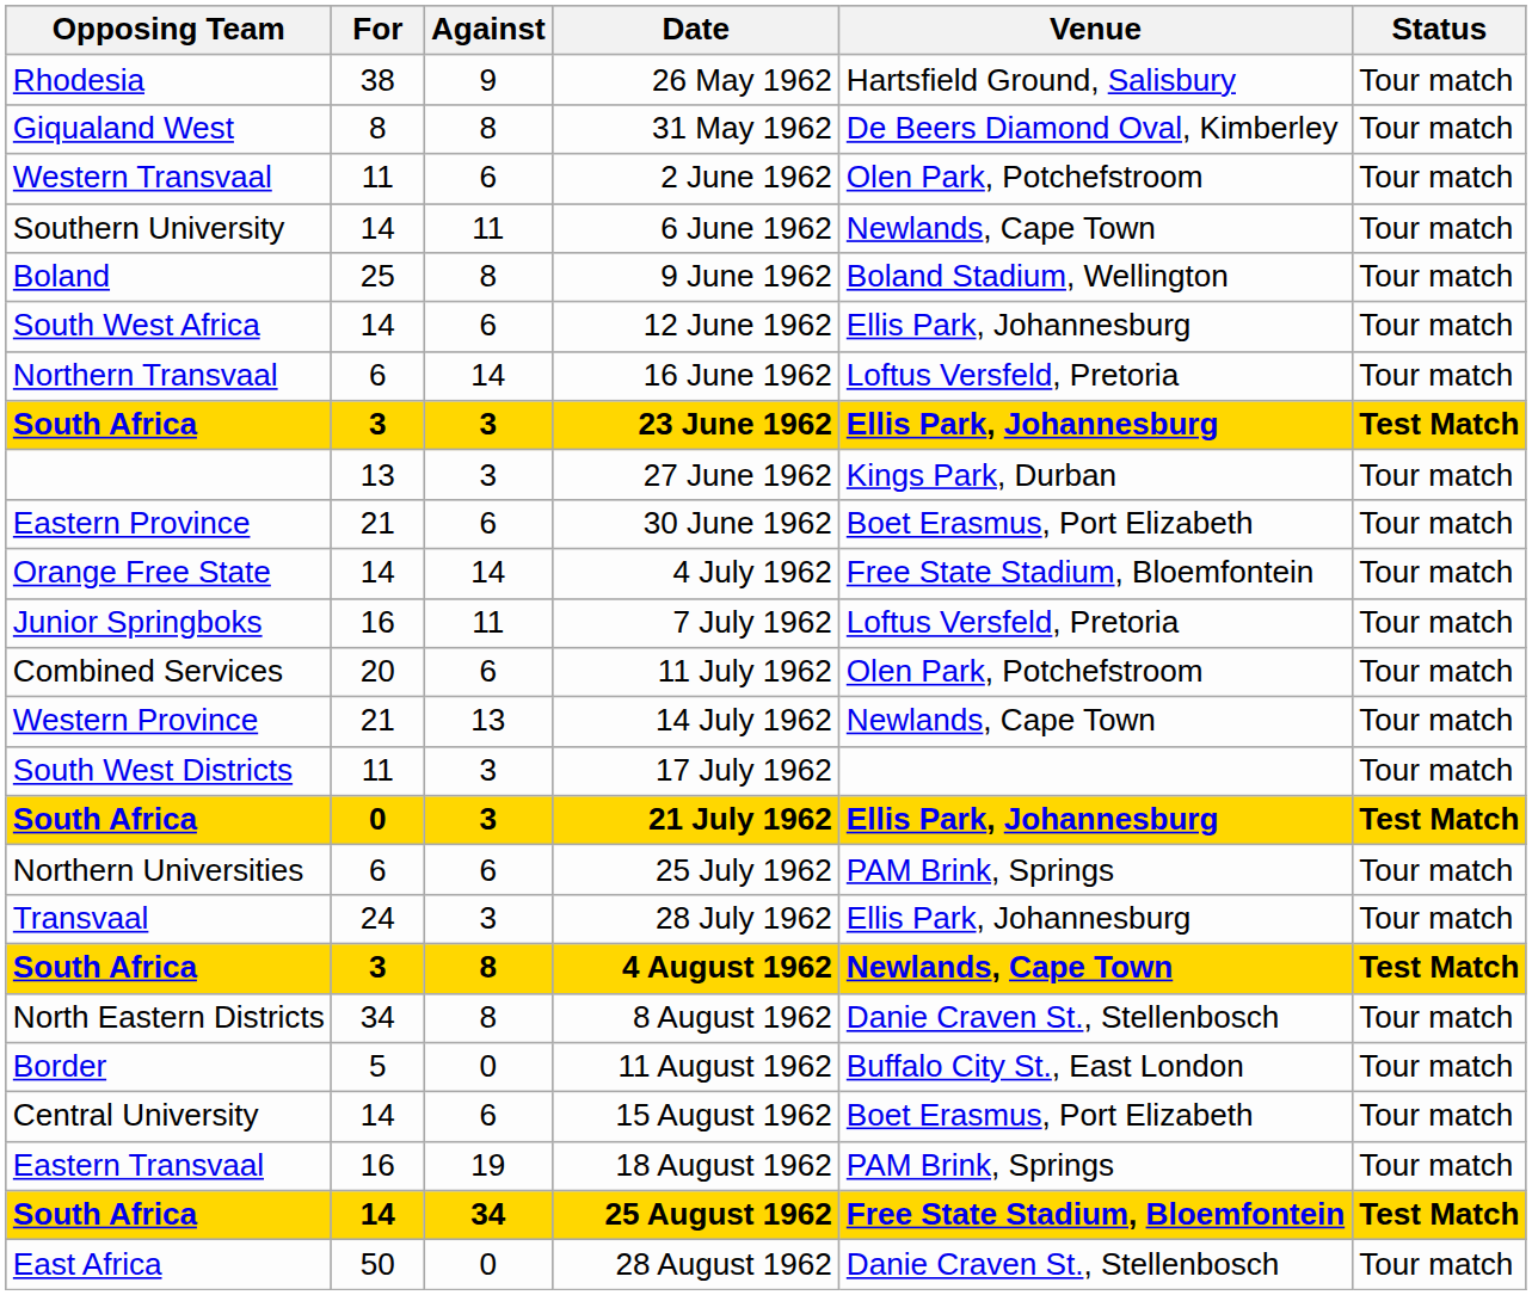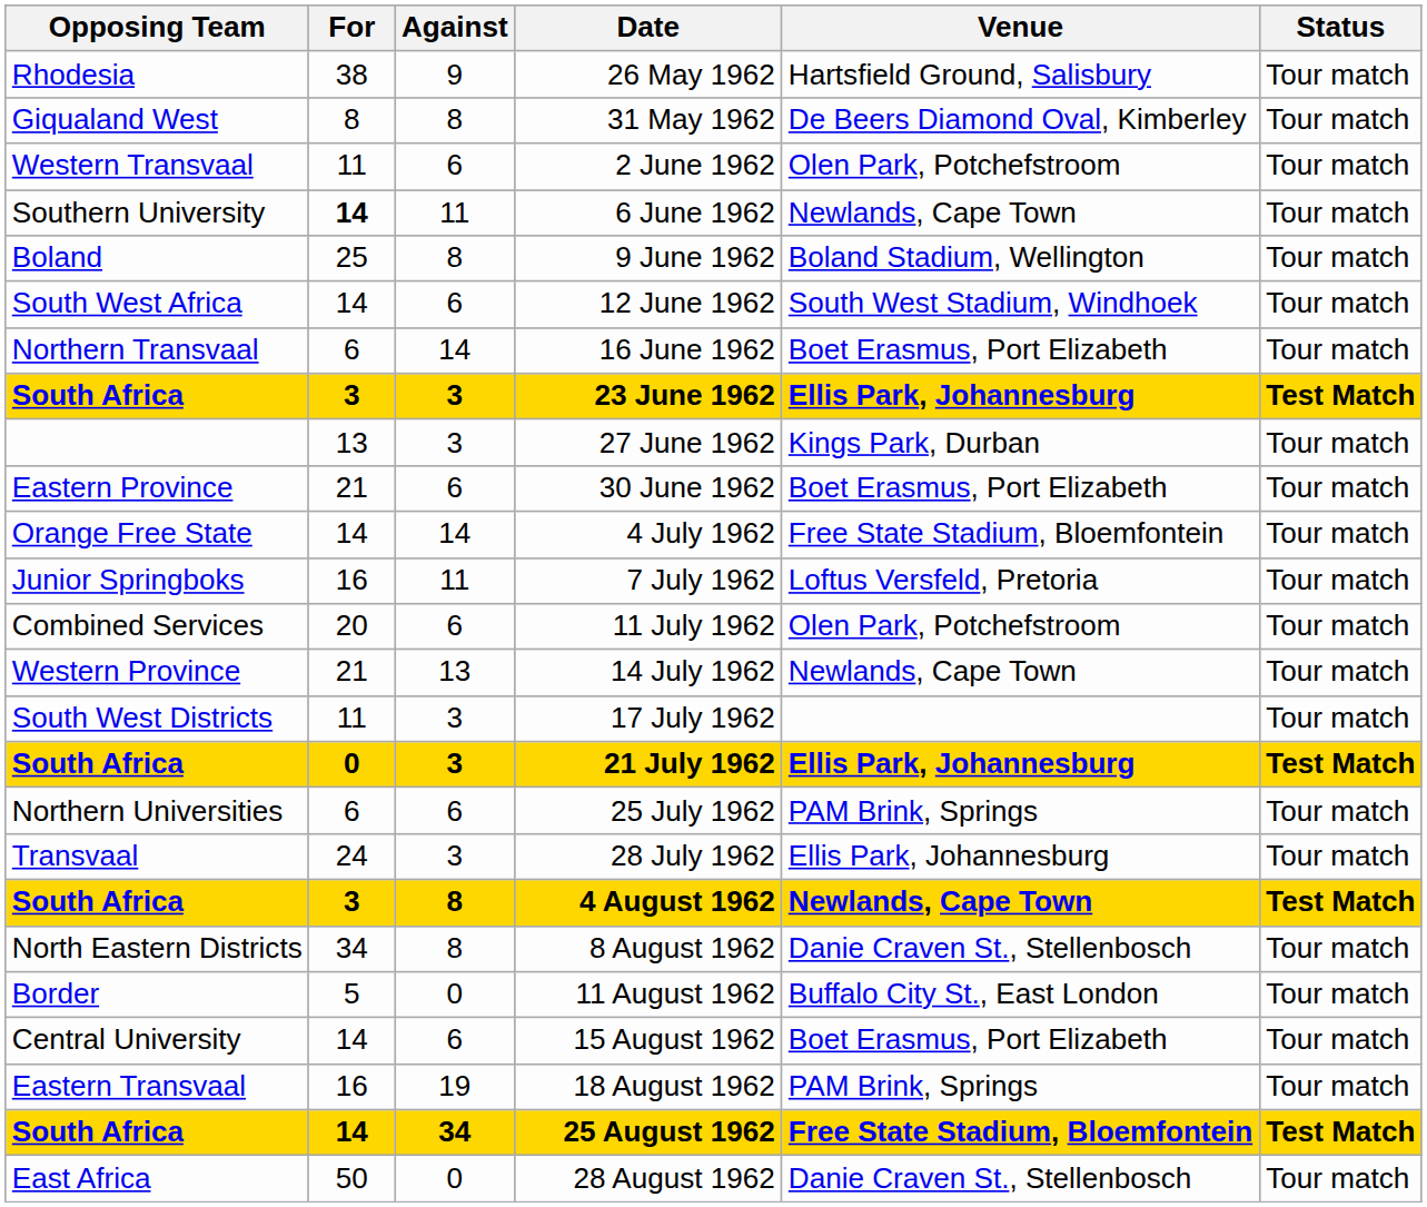 <table class=wikitable>
 <tr>
 <th>Opposing Team</th>
 <th>For</th>
 <th>Against</th>
 <th>Date</th>
 <th>Venue</th>
 <th>Status</th>
 </tr>
 <tr bgcolor=#fdfdfd>
 <td><a href='#'>Rhodesia</a></td>
 <td align=center width=40>38</td>
 <td align=center width=40>9</td>
 <td width=140 align=right>26 May 1962</td>
 <td>Hartsfield Ground, <a href='#'>Salisbury</a></td>
 <td>Tour match</td>
 </tr>
 <tr bgcolor=#fdfdfd>
 <td><a href='#'>Giqualand West</a></td>
 <td align=center width=40>8</td>
 <td align=center width=40>8</td>
 <td width=140 align=right>31 May 1962</td>
 <td><a href='#'>De Beers Diamond Oval</a>, Kimberley</td>
 <td>Tour match</td>
 </tr>
 <tr bgcolor=#fdfdfd>
 <td><a href='#'>Western Transvaal</a></td>
 <td align=center width=40>11</td>
 <td align=center width=40>6</td>
 <td width=140 align=right>2 June 1962</td>
 <td><a href='#'>Olen Park</a>, Potchefstroom</td>
 <td>Tour match</td>
 </tr>
 <tr bgcolor=#fdfdfd>
 <td>Southern University</td>
-<td align=center width=40>14</td>
+<td align=center width=40><strong>14</strong></td>
 <td align=center width=40>11</td>
 <td width=140 align=right>6 June 1962</td>
 <td><a href='#'>Newlands</a>, Cape Town</td>
 <td>Tour match</td>
 </tr>
 <tr bgcolor=#fdfdfd>
 <td><a href='#'>Boland</a></td>
 <td align=center width=40>25</td>
 <td align=center width=40>8</td>
 <td width=140 align=right>9 June 1962</td>
 <td><a href='#'>Boland Stadium</a>, Wellington</td>
 <td>Tour match</td>
 </tr>
 <tr bgcolor=#fdfdfd>
 <td><a href='#'>South West Africa</a></td>
 <td align=center width=40>14</td>
 <td align=center width=40>6</td>
 <td width=140 align=right>12 June 1962</td>
-<td><a href='#'>Ellis Park</a>, Johannesburg</td>
+<td><a href='#'>South West Stadium</a>, <a href='#'>Windhoek</a></td>
 <td>Tour match</td>
 </tr>
 <tr bgcolor=#fdfdfd>
 <td><a href='#'>Northern Transvaal</a></td>
 <td align=center width=40>6</td>
 <td align=center width=40>14</td>
 <td width=140 align=right>16 June 1962</td>
-<td><a href='#'>Loftus Versfeld</a>, Pretoria</td>
+<td><a href='#'>Boet Erasmus</a>, Port Elizabeth</td>
 <td>Tour match</td>
 </tr>
 <tr bgcolor=gold>
 <td><strong><a href='#'>South Africa</a></strong></td>
 <td align=center width=40><strong>3</strong></td>
 <td align=center width=40><strong>3</strong></td>
 <td width=140 align=right><strong>23 June 1962</strong></td>
 <td><strong><a href='#'>Ellis Park</a>, <a href='#'>Johannesburg</a></strong></td>
 <td><strong>Test Match</strong></td>
 </tr>
 <tr bgcolor=#fdfdfd>
 <td></td>
 <td align=center width=40>13</td>
 <td align=center width=40>3</td>
 <td width=140 align=right>27 June 1962</td>
 <td><a href='#'>Kings Park</a>, Durban</td>
 <td>Tour match</td>
 </tr>
 <tr bgcolor=#fdfdfd>
 <td><a href='#'>Eastern Province</a></td>
 <td align=center width=40>21</td>
 <td align=center width=40>6</td>
 <td width=140 align=right>30 June 1962</td>
 <td><a href='#'>Boet Erasmus</a>, Port Elizabeth</td>
 <td>Tour match</td>
 </tr>
 <tr bgcolor=#fdfdfd>
 <td><a href='#'>Orange Free State</a></td>
 <td align=center width=40>14</td>
 <td align=center width=40>14</td>
 <td width=140 align=right>4 July 1962</td>
 <td><a href='#'>Free State Stadium</a>, Bloemfontein</td>
 <td>Tour match</td>
 </tr>
 <tr bgcolor=#fdfdfd>
 <td><a href='#'>Junior Springboks</a></td>
 <td align=center width=40>16</td>
 <td align=center width=40>11</td>
 <td width=140 align=right>7 July 1962</td>
 <td><a href='#'>Loftus Versfeld</a>, Pretoria</td>
 <td>Tour match</td>
 </tr>
 <tr bgcolor=#fdfdfd>
 <td>Combined Services</td>
 <td align=center width=40>20</td>
 <td align=center width=40>6</td>
 <td width=140 align=right>11 July 1962</td>
 <td><a href='#'>Olen Park</a>, Potchefstroom</td>
 <td>Tour match</td>
 </tr>
 <tr bgcolor=#fdfdfd>
 <td><a href='#'>Western Province</a></td>
 <td align=center width=40>21</td>
 <td align=center width=40>13</td>
 <td width=140 align=right>14 July 1962</td>
 <td><a href='#'>Newlands</a>, Cape Town</td>
 <td>Tour match</td>
 </tr>
 <tr bgcolor=#fdfdfd>
 <td><a href='#'>South West Districts</a></td>
 <td align=center width=40>11</td>
 <td align=center width=40>3</td>
 <td width=140 align=right>17 July 1962</td>
 <td></td>
 <td>Tour match</td>
 </tr>
 <tr bgcolor=gold>
 <td><strong><a href='#'>South Africa</a></strong></td>
 <td align=center width=40><strong>0</strong></td>
 <td align=center width=40><strong>3</strong></td>
 <td width=140 align=right><strong>21 July 1962</strong></td>
 <td><strong><a href='#'>Ellis Park</a>, <a href='#'>Johannesburg</a></strong></td>
 <td><strong>Test Match</strong></td>
 </tr>
 <tr bgcolor=#fdfdfd>
 <td>Northern Universities</td>
 <td align=center width=40>6</td>
 <td align=center width=40>6</td>
 <td width=140 align=right>25 July 1962</td>
 <td><a href='#'>PAM Brink</a>, Springs</td>
 <td>Tour match</td>
 </tr>
 <tr bgcolor=#fdfdfd>
 <td><a href='#'>Transvaal</a></td>
 <td align=center width=40>24</td>
 <td align=center width=40>3</td>
 <td width=140 align=right>28 July 1962</td>
 <td><a href='#'>Ellis Park</a>, Johannesburg</td>
 <td>Tour match</td>
 </tr>
 <tr bgcolor=gold>
 <td><strong><a href='#'>South Africa</a></strong></td>
 <td align=center width=40><strong>3</strong></td>
 <td align=center width=40><strong>8</strong></td>
 <td width=140 align=right><strong>4 August 1962</strong></td>
 <td><strong><a href='#'>Newlands</a>, <a href='#'>Cape Town</a></strong></td>
 <td><strong>Test Match</strong></td>
 </tr>
 <tr bgcolor=#fdfdfd>
 <td>North Eastern Districts</td>
 <td align=center width=40>34</td>
 <td align=center width=40>8</td>
 <td width=140 align=right>8 August 1962</td>
 <td><a href='#'>Danie Craven St.</a>, Stellenbosch</td>
 <td>Tour match</td>
 </tr>
 <tr bgcolor=#fdfdfd>
 <td><a href='#'>Border</a></td>
 <td align=center width=40>5</td>
 <td align=center width=40>0</td>
 <td width=140 align=right>11 August 1962</td>
 <td><a href='#'>Buffalo City St.</a>, East London</td>
 <td>Tour match</td>
 </tr>
 <tr bgcolor=#fdfdfd>
 <td>Central University</td>
 <td align=center width=40>14</td>
 <td align=center width=40>6</td>
 <td width=140 align=right>15 August 1962</td>
 <td><a href='#'>Boet Erasmus</a>, Port Elizabeth</td>
 <td>Tour match</td>
 </tr>
 <tr bgcolor=#fdfdfd>
 <td><a href='#'>Eastern Transvaal</a></td>
 <td align=center width=40>16</td>
 <td align=center width=40>19</td>
 <td width=140 align=right>18 August 1962</td>
 <td><a href='#'>PAM Brink</a>, Springs</td>
 <td>Tour match</td>
 </tr>
 <tr bgcolor=gold>
 <td><strong><a href='#'>South Africa</a></strong></td>
 <td align=center width=40><strong>14</strong></td>
 <td align=center width=40><strong>34</strong></td>
 <td width=140 align=right><strong>25 August 1962</strong></td>
 <td><strong><a href='#'>Free State Stadium</a>, <a href='#'>Bloemfontein</a></strong></td>
 <td><strong>Test Match</strong></td>
 </tr>
 <tr bgcolor=#fdfdfd>
 <td><a href='#'>East Africa</a></td>
 <td align=center width=40>50</td>
 <td align=center width=40>0</td>
 <td width=140 align=right>28 August 1962</td>
 <td><a href='#'>Danie Craven St.</a>, Stellenbosch</td>
 <td>Tour match</td>
 </tr>
 </table>
